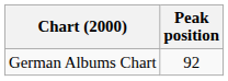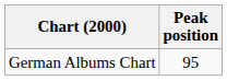 <table class="wikitable">
 <tr>
 <th>Chart (2000)</th>
 <th>Peak<br>position</th>
 </tr>
 <tr>
 <td>German Albums Chart</td>
-<td style="text-align:center;">92</td>
+<td style="text-align:center;">95</td>
 </tr>
 </table>
